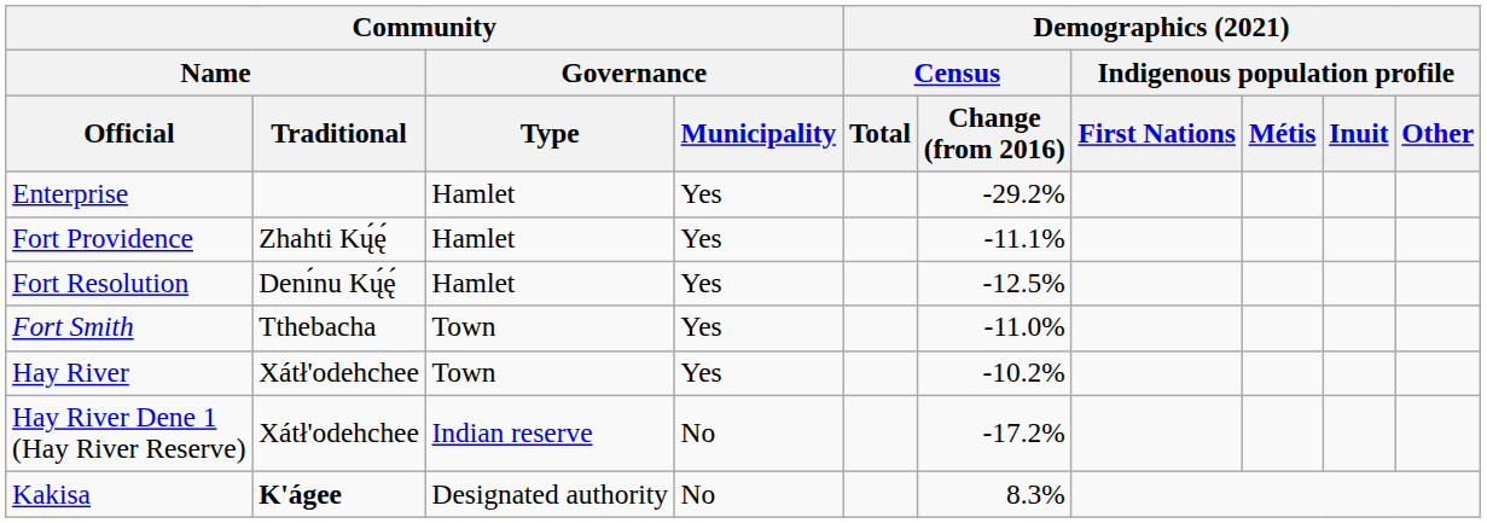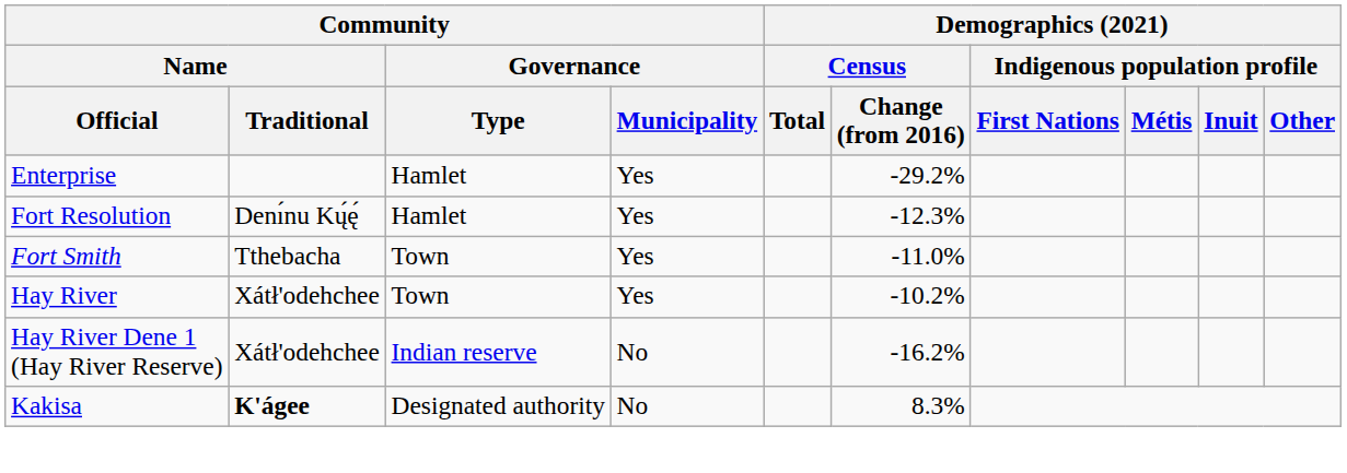 <table class="wikitable sortable">
 <tr>
 <th colspan="4">Community</th>
 <th colspan="6">Demographics (2021)</th>
 </tr>
 <tr>
 <th colspan="2">Name</th>
 <th colspan="2">Governance</th>
 <th colspan="2"><a href='#'>Census</a></th>
 <th colspan="4">Indigenous population profile</th>
 </tr>
 <tr>
 <th>Official</th>
 <th class=unsortable>Traditional</th>
 <th>Type</th>
 <th><a href='#'>Municipality</a></th>
 <th>Total</th>
 <th>Change<br>(from 2016)</th>
 <th><a href='#'>First Nations</a></th>
 <th><a href='#'>Métis</a></th>
 <th><a href='#'>Inuit</a></th>
 <th><a href='#'>Other</a></th>
 </tr>
 <tr>
 <td><a href='#'>Enterprise</a></td>
 <td></td>
 <td>Hamlet</td>
 <td>Yes</td>
 <td align="right"></td>
 <td align="right">-29.2%</td>
 <td align="right"></td>
 <td align="right"></td>
 <td align="right"></td>
 <td align="right"></td>
 </tr>
 <tr>
-<td><a href='#'>Fort Providence</a></td>
-<td>Zhahti Kų́ę́</td>
-<td>Hamlet</td>
-<td>Yes</td>
-<td align="right"></td>
-<td align="right">-11.1%</td>
-<td align="right"></td>
-<td align="right"></td>
-<td align="right"></td>
-<td align="right"></td>
-</tr>
-<tr>
 <td><a href='#'>Fort Resolution</a></td>
 <td>Denı́nu Kų́ę́</td>
 <td>Hamlet</td>
 <td>Yes</td>
 <td align="right"></td>
-<td align="right">-12.5%</td>
+<td align="right">-12.3%</td>
 <td align="right"></td>
 <td align="right"></td>
 <td align="right"></td>
 <td align="right"></td>
 </tr>
 <tr>
 <td><a href='#'><em>Fort Smith</em></a></td>
 <td>Tthebacha</td>
 <td>Town</td>
 <td>Yes</td>
 <td align="right"></td>
 <td align="right">-11.0%</td>
 <td align="right"></td>
 <td align="right"></td>
 <td align="right"></td>
 <td align="right"></td>
 </tr>
 <tr>
 <td><a href='#'>Hay River</a></td>
 <td>Xátł'odehchee</td>
 <td>Town</td>
 <td>Yes</td>
 <td align="right"></td>
 <td align="right">-10.2%</td>
 <td align="right"></td>
 <td align="right"></td>
 <td align="right"></td>
 <td align="right"></td>
 </tr>
 <tr>
 <td><a href='#'>Hay River Dene 1</a><br>(Hay River Reserve)</td>
 <td>Xátł'odehchee</td>
 <td><a href='#'>Indian reserve</a></td>
 <td>No</td>
 <td align="right"></td>
-<td align="right">-17.2%</td>
+<td align="right">-16.2%</td>
 <td align="right"></td>
 <td align="right"></td>
 <td align="right"></td>
 <td align="right"></td>
 </tr>
 <tr>
 <td><a href='#'>Kakisa</a></td>
 <td><strong>K'ágee</strong></td>
 <td>Designated authority</td>
 <td>No</td>
 <td align="right"></td>
 <td align="right">8.3%</td>
 <td colspan="4"  align="center"></td>
 </tr>
 </table>
